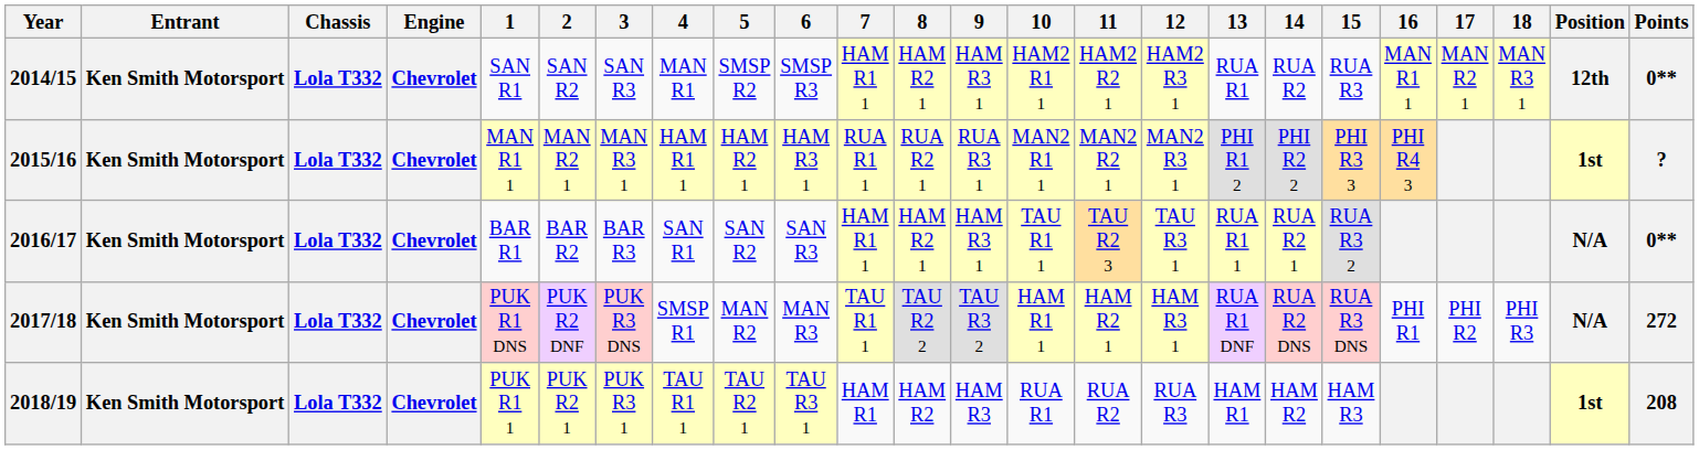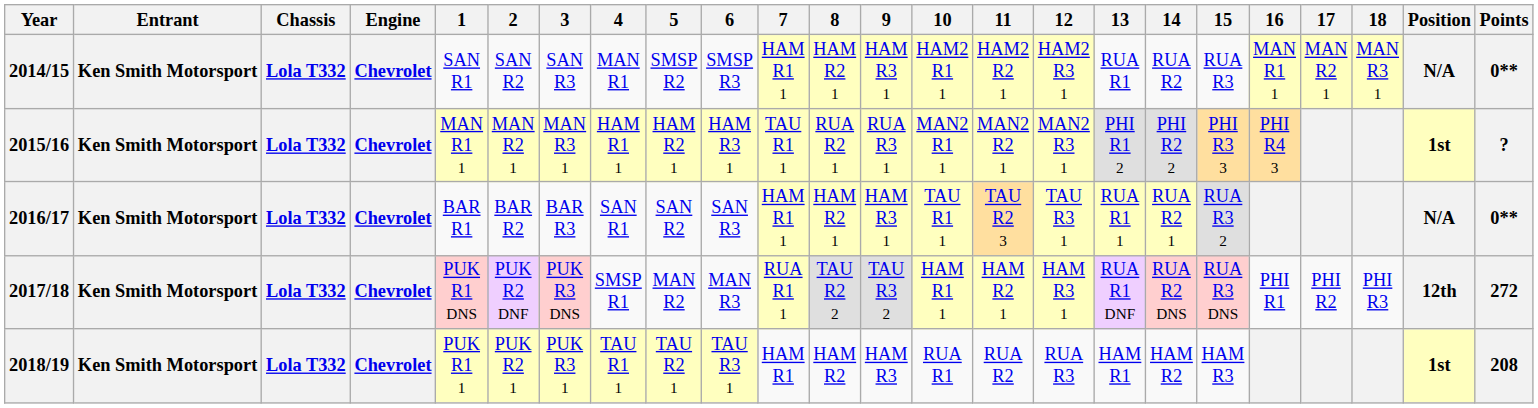 <table class="wikitable" style="text-align:center; font-size:85%">
 <tr>
 <th>Year</th>
 <th>Entrant</th>
 <th>Chassis</th>
 <th>Engine</th>
 <th>1</th>
 <th>2</th>
 <th>3</th>
 <th>4</th>
 <th>5</th>
 <th>6</th>
 <th>7</th>
 <th>8</th>
 <th>9</th>
 <th>10</th>
 <th>11</th>
 <th>12</th>
 <th>13</th>
 <th>14</th>
 <th>15</th>
 <th>16</th>
 <th>17</th>
 <th>18</th>
 <th>Position</th>
 <th>Points</th>
 </tr>
 <tr>
 <th 2014/15 NZ F5000>2014/15</th>
 <th>Ken Smith Motorsport</th>
 <th><a href='#'>Lola T332</a></th>
 <th><a href='#'>Chevrolet</a></th>
 <td><a href='#'>SAN<br>R1</a><br></td>
 <td><a href='#'>SAN<br>R2</a><br></td>
 <td><a href='#'>SAN<br>R3</a><br></td>
 <td><a href='#'>MAN<br>R1</a><br></td>
 <td><a href='#'>SMSP<br>R2</a><br></td>
 <td><a href='#'>SMSP<br>R3</a><br></td>
 <td bgcolor="ffffbf"><a href='#'>HAM<br>R1</a><br><small>1</small></td>
 <td bgcolor="ffffbf"><a href='#'>HAM<br>R2</a><br><small>1</small></td>
 <td bgcolor="ffffbf"><a href='#'>HAM<br>R3</a><br><small>1</small></td>
 <td bgcolor="ffffbf"><a href='#'>HAM2<br>R1</a><br><small>1</small></td>
 <td bgcolor="ffffbf"><a href='#'>HAM2<br>R2</a><br><small>1</small></td>
 <td bgcolor="ffffbf"><a href='#'>HAM2<br>R3</a><br><small>1</small></td>
 <td><a href='#'>RUA<br>R1</a> <br></td>
 <td><a href='#'>RUA<br>R2</a> <br></td>
 <td><a href='#'>RUA<br>R3</a> <br></td>
 <td bgcolor="ffffbf"><a href='#'>MAN<br>R1</a><br><small>1</small></td>
 <td bgcolor="ffffbf"><a href='#'>MAN<br>R2</a><br><small>1</small></td>
 <td bgcolor="ffffbf"><a href='#'>MAN<br>R3</a><br><small>1</small></td>
-<th>12th</th>
+<th>N/A</th>
 <th>0**</th>
 </tr>
 <tr>
 <th 2015/16 NZ F5000>2015/16</th>
 <th>Ken Smith Motorsport</th>
 <th><a href='#'>Lola T332</a></th>
 <th><a href='#'>Chevrolet</a></th>
 <td bgcolor="ffffbf"><a href='#'>MAN<br>R1</a><br><small>1</small></td>
 <td bgcolor="ffffbf"><a href='#'>MAN<br>R2</a><br><small>1</small></td>
 <td bgcolor="ffffbf"><a href='#'>MAN<br>R3</a><br><small>1</small></td>
 <td bgcolor="ffffbf"><a href='#'>HAM<br>R1</a><br><small>1</small></td>
 <td bgcolor="ffffbf"><a href='#'>HAM<br>R2</a><br><small>1</small></td>
 <td bgcolor="ffffbf"><a href='#'>HAM<br>R3</a><br><small>1</small></td>
-<td bgcolor="ffffbf"><a href='#'>RUA<br>R1</a> <br><small>1</small></td>
+<td bgcolor="ffffbf"><a href='#'>TAU<br>R1</a><br><small>1</small></td>
 <td bgcolor="ffffbf"><a href='#'>RUA<br>R2</a> <br><small>1</small></td>
 <td bgcolor="ffffbf"><a href='#'>RUA<br>R3</a> <br><small>1</small></td>
 <td bgcolor="ffffbf"><a href='#'>MAN2<br>R1</a> <br><small>1</small></td>
 <td bgcolor="ffffbf"><a href='#'>MAN2<br>R2</a> <br><small>1</small></td>
 <td bgcolor="ffffbf"><a href='#'>MAN2<br>R3</a> <br><small>1</small></td>
 <td bgcolor="#dfdfdf"><a href='#'>PHI<br>R1</a> <br><small>2</small></td>
 <td bgcolor="#dfdfdf"><a href='#'>PHI<br>R2</a> <br><small>2</small></td>
 <td bgcolor="#ffdf9f"><a href='#'>PHI<br>R3</a> <br><small>3</small></td>
 <td bgcolor="#ffdf9f"><a href='#'>PHI<br>R4</a> <br><small>3</small></td>
 <th></th>
 <th></th>
 <td bgcolor="ffffbf"><strong>1st</strong></td>
 <th>?</th>
 </tr>
 <tr>
 <th 2016/17 NZ F5000>2016/17</th>
 <th>Ken Smith Motorsport</th>
 <th><a href='#'>Lola T332</a></th>
 <th><a href='#'>Chevrolet</a></th>
 <td><a href='#'>BAR<br>R1</a><br></td>
 <td><a href='#'>BAR<br>R2</a><br></td>
 <td><a href='#'>BAR<br>R3</a><br></td>
 <td><a href='#'>SAN<br>R1</a><br></td>
 <td><a href='#'>SAN<br>R2</a><br></td>
 <td><a href='#'>SAN<br>R3</a><br></td>
 <td bgcolor="ffffbf"><a href='#'>HAM<br>R1</a><br><small>1</small></td>
 <td bgcolor="ffffbf"><a href='#'>HAM<br>R2</a><br><small>1</small></td>
 <td bgcolor="ffffbf"><a href='#'>HAM<br>R3</a><br><small>1</small></td>
 <td bgcolor="ffffbf"><a href='#'>TAU<br>R1</a><br><small>1</small></td>
 <td bgcolor="#ffdf9f"><a href='#'>TAU<br>R2</a><br><small>3</small></td>
 <td bgcolor="ffffbf"><a href='#'>TAU<br>R3</a><br><small>1</small></td>
 <td bgcolor="ffffbf"><a href='#'>RUA<br>R1</a><br><small>1</small></td>
 <td bgcolor="ffffbf"><a href='#'>RUA<br>R2</a><br><small>1</small></td>
 <td bgcolor="#dfdfdf"><a href='#'>RUA<br>R3</a><br><small>2</small></td>
 <th></th>
 <th></th>
 <th></th>
 <th>N/A</th>
 <th>0**</th>
 </tr>
 <tr>
 <th 2017/18 NZ F5000>2017/18</th>
 <th>Ken Smith Motorsport</th>
 <th><a href='#'>Lola T332</a></th>
 <th><a href='#'>Chevrolet</a></th>
 <td bgcolor="#ffcfcf"><a href='#'>PUK<br>R1</a><br><small>DNS</small></td>
 <td bgcolor="#efcfff"><a href='#'>PUK<br>R2</a><br><small>DNF</small></td>
 <td bgcolor="#ffcfcf"><a href='#'>PUK<br>R3</a><br><small>DNS</small></td>
 <td><a href='#'>SMSP<br>R1</a><br></td>
 <td><a href='#'>MAN<br>R2</a><br></td>
 <td><a href='#'>MAN<br>R3</a><br></td>
-<td bgcolor="ffffbf"><a href='#'>TAU<br>R1</a><br><small>1</small></td>
+<td bgcolor="ffffbf"><a href='#'>RUA<br>R1</a> <br><small>1</small></td>
 <td bgcolor="#dfdfdf"><a href='#'>TAU<br>R2</a><br><small>2</small></td>
 <td bgcolor="#dfdfdf"><a href='#'>TAU<br>R3</a><br><small>2</small></td>
 <td bgcolor="ffffbf"><a href='#'>HAM<br>R1</a><br><small>1</small></td>
 <td bgcolor="ffffbf"><a href='#'>HAM<br>R2</a><br><small>1</small></td>
 <td bgcolor="ffffbf"><a href='#'>HAM<br>R3</a><br><small>1</small></td>
 <td bgcolor="#efcfff"><a href='#'>RUA<br>R1</a><br><small>DNF</small></td>
 <td bgcolor="#ffcfcf"><a href='#'>RUA<br>R2</a><br><small>DNS</small></td>
 <td bgcolor="#ffcfcf"><a href='#'>RUA<br>R3</a><br><small>DNS</small></td>
 <td><a href='#'>PHI<br>R1</a><br></td>
 <td><a href='#'>PHI<br>R2</a><br></td>
 <td><a href='#'>PHI<br>R3</a><br></td>
-<th>N/A</th>
+<th>12th</th>
 <th>272</th>
 </tr>
 <tr>
 <th 2018/19 NZ F5000>2018/19</th>
 <th>Ken Smith Motorsport</th>
 <th><a href='#'>Lola T332</a></th>
 <th><a href='#'>Chevrolet</a></th>
 <td bgcolor="ffffbf"><a href='#'>PUK<br>R1</a><br><small>1</small></td>
 <td bgcolor="ffffbf"><a href='#'>PUK<br>R2</a><br><small>1</small></td>
 <td bgcolor="ffffbf"><a href='#'>PUK<br>R3</a><br><small>1</small></td>
 <td bgcolor="ffffbf"><a href='#'>TAU<br>R1</a><br><small>1</small></td>
 <td bgcolor="ffffbf"><a href='#'>TAU<br>R2</a><br><small>1</small></td>
 <td bgcolor="ffffbf"><a href='#'>TAU<br>R3</a><br><small>1</small></td>
 <td><a href='#'>HAM<br>R1</a><br></td>
 <td><a href='#'>HAM<br>R2</a><br></td>
 <td><a href='#'>HAM<br>R3</a><br></td>
 <td><a href='#'>RUA<br>R1</a><br></td>
 <td><a href='#'>RUA<br>R2</a><br></td>
 <td><a href='#'>RUA<br>R3</a><br></td>
 <td><a href='#'>HAM<br>R1</a><br></td>
 <td><a href='#'>HAM<br>R2</a><br></td>
 <td><a href='#'>HAM<br>R3</a><br></td>
 <th></th>
 <th></th>
 <th></th>
 <td bgcolor="ffffbf"><strong>1st</strong></td>
 <th>208</th>
 </tr>
 </table>
